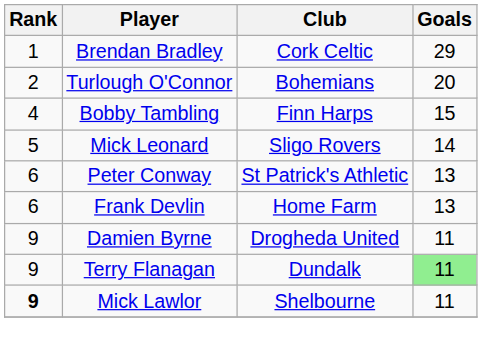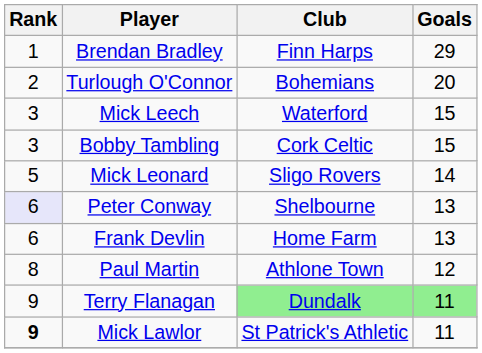 <table class="wikitable" style="text-align:center">
 <tr>
 <th>Rank</th>
 <th>Player</th>
 <th>Club</th>
 <th>Goals</th>
 </tr>
 <tr>
 <td>1</td>
 <td><a href='#'>Brendan Bradley</a></td>
-<td><a href='#'>Cork Celtic</a></td>
+<td><a href='#'>Finn Harps</a></td>
 <td>29</td>
 </tr>
 <tr>
 <td>2</td>
 <td><a href='#'>Turlough O'Connor</a></td>
 <td><a href='#'>Bohemians</a></td>
 <td>20</td>
 </tr>
 <tr>
-<td>4</td>
+<td>3</td>
+<td><a href='#'>Mick Leech</a></td>
+<td><a href='#'>Waterford</a></td>
+<td>15</td>
+</tr>
+<tr>
+<td>3</td>
 <td><a href='#'>Bobby Tambling</a></td>
-<td><a href='#'>Finn Harps</a></td>
+<td><a href='#'>Cork Celtic</a></td>
 <td>15</td>
 </tr>
 <tr>
 <td>5</td>
 <td><a href='#'>Mick Leonard</a></td>
 <td><a href='#'>Sligo Rovers</a></td>
 <td>14</td>
 </tr>
 <tr>
-<td>6</td>
+<td style="background: lavender;">6</td>
 <td><a href='#'>Peter Conway</a></td>
-<td><a href='#'>St Patrick's Athletic</a></td>
+<td><a href='#'>Shelbourne</a></td>
 <td>13</td>
 </tr>
 <tr>
 <td>6</td>
 <td><a href='#'>Frank Devlin</a></td>
 <td><a href='#'>Home Farm</a></td>
 <td>13</td>
 </tr>
 <tr>
-<td>9</td>
-<td><a href='#'>Damien Byrne</a></td>
-<td><a href='#'>Drogheda United</a></td>
-<td>11</td>
+<td>8</td>
+<td><a href='#'>Paul Martin</a></td>
+<td><a href='#'>Athlone Town</a></td>
+<td>12</td>
 </tr>
 <tr>
 <td>9</td>
 <td><a href='#'>Terry Flanagan</a></td>
-<td><a href='#'>Dundalk</a></td>
+<td style="background: lightgreen;"><a href='#'>Dundalk</a></td>
 <td style="background: lightgreen;">11</td>
 </tr>
 <tr>
 <td><strong>9</strong></td>
 <td><a href='#'>Mick Lawlor</a></td>
-<td><a href='#'>Shelbourne</a></td>
+<td><a href='#'>St Patrick's Athletic</a></td>
 <td>11</td>
 </tr>
 <tr>
 </tr>
 </table>
